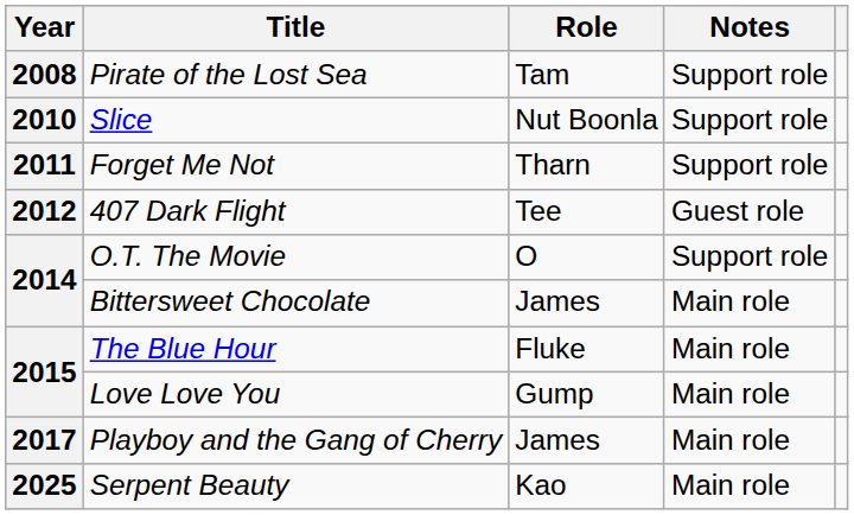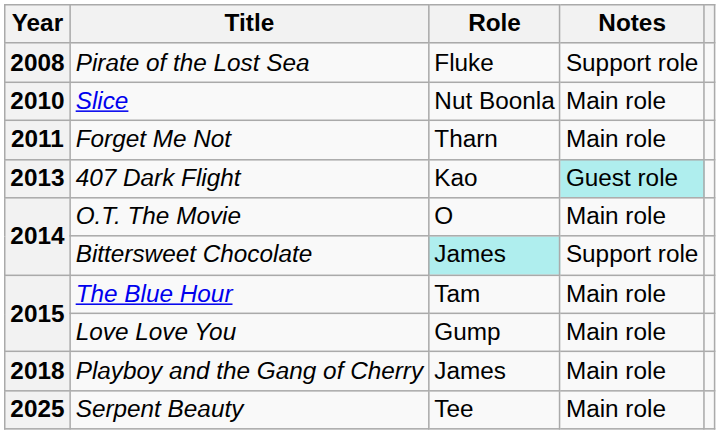 <table class="wikitable sortable plainrowheaders">
 <tr>
 <th scope="col">Year</th>
 <th scope="col">Title</th>
 <th scope="col">Role</th>
 <th scope="col" class="unsortable">Notes</th>
 <th scope="col" class="unsortable"></th>
 </tr>
 <tr>
 <th scope="row">2008</th>
 <td><em>Pirate of the Lost Sea</em></td>
-<td>Tam</td>
+<td>Fluke</td>
 <td>Support role</td>
 <td style="text-align: center;"></td>
 </tr>
 <tr>
 <th scope="row">2010</th>
 <td><em><a href='#'>Slice</a></em></td>
 <td>Nut Boonla</td>
-<td>Support role</td>
+<td>Main role</td>
 <td style="text-align: center;"></td>
 </tr>
 <tr>
 <th scope="row">2011</th>
 <td><em>Forget Me Not</em></td>
 <td>Tharn</td>
-<td>Support role</td>
+<td>Main role</td>
 <td style="text-align: center;"></td>
 </tr>
 <tr>
-<th scope="row">2012</th>
+<th scope="row">2013</th>
 <td><em>407 Dark Flight</em></td>
-<td>Tee</td>
-<td>Guest role</td>
+<td>Kao</td>
+<td style="background: paleturquoise;">Guest role</td>
 <td style="text-align: center;"></td>
 </tr>
 <tr>
 <th scope="row" rowspan="2">2014</th>
 <td><em>O.T. The Movie</em></td>
 <td>O</td>
-<td>Support role</td>
+<td>Main role</td>
 <td style="text-align: center;"></td>
 </tr>
 <tr>
 <td><em>Bittersweet Chocolate</em></td>
-<td>James</td>
-<td>Main role</td>
+<td style="background: paleturquoise;">James</td>
+<td>Support role</td>
 <td style="text-align: center;"></td>
 </tr>
 <tr>
 <th scope="row" rowspan="2">2015</th>
 <td><em><a href='#'>The Blue Hour</a></em></td>
-<td>Fluke</td>
+<td>Tam</td>
 <td>Main role</td>
 <td style="text-align: center;"></td>
 </tr>
 <tr>
 <td><em>Love Love You</em></td>
 <td>Gump</td>
 <td>Main role</td>
 <td style="text-align: center;"></td>
 </tr>
 <tr>
-<th scope="row">2017</th>
+<th scope="row">2018</th>
 <td><em>Playboy and the Gang of Cherry</em></td>
 <td>James</td>
 <td>Main role</td>
 <td style="text-align: center;"></td>
 </tr>
 <tr>
 <th scope="row">2025</th>
 <td><em>Serpent Beauty</em></td>
-<td>Kao</td>
+<td>Tee</td>
 <td>Main role</td>
 <td style="text-align: center;"></td>
 </tr>
 </table>
